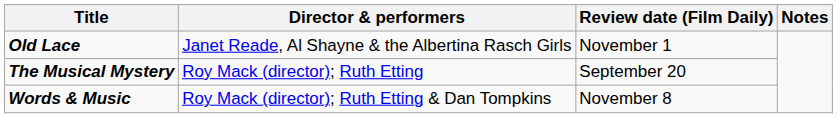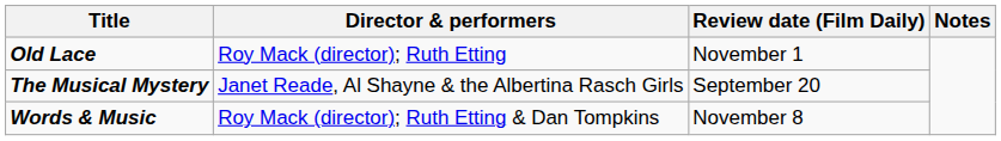 <table class="wikitable sortable" border="1">
 <tr>
 <th>Title</th>
 <th>Director & performers</th>
 <th>Review date (Film Daily)</th>
 <th>Notes</th>
 </tr>
 <tr>
 <td><strong><em>Old Lace</em></strong></td>
-<td><a href='#'>Janet Reade</a>, Al Shayne & the Albertina Rasch Girls</td>
+<td><a href='#'>Roy Mack (director)</a>; <a href='#'>Ruth Etting</a></td>
 <td>November 1</td>
 </tr>
 <tr>
 <td><strong><em>The Musical Mystery</em></strong></td>
-<td><a href='#'>Roy Mack (director)</a>; <a href='#'>Ruth Etting</a></td>
+<td><a href='#'>Janet Reade</a>, Al Shayne & the Albertina Rasch Girls</td>
 <td>September 20</td>
 </tr>
 <tr>
 <td><strong><em>Words & Music</em></strong></td>
 <td><a href='#'>Roy Mack (director)</a>; <a href='#'>Ruth Etting</a> & Dan Tompkins</td>
 <td>November 8</td>
 </tr>
 </table>
